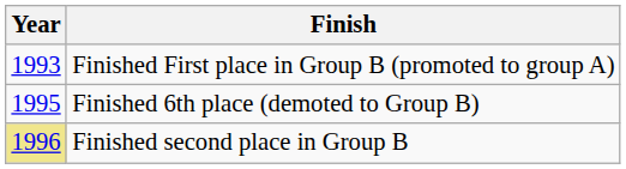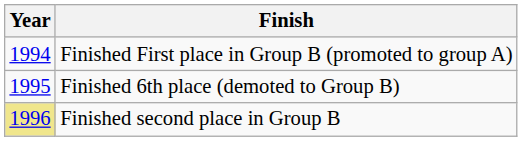 <table class="wikitable">
 <tr>
 <th>Year</th>
 <th>Finish</th>
 </tr>
 <tr>
-<td><a href='#'>1993</a></td>
+<td><a href='#'>1994</a></td>
 <td>Finished First place in Group B (promoted to group A)</td>
 </tr>
 <tr>
 <td><a href='#'>1995</a></td>
 <td>Finished 6th place (demoted to Group B)</td>
 </tr>
 <tr>
 <td style="background: khaki;"><a href='#'>1996</a></td>
 <td>Finished second place in Group B</td>
 </tr>
 </table>
